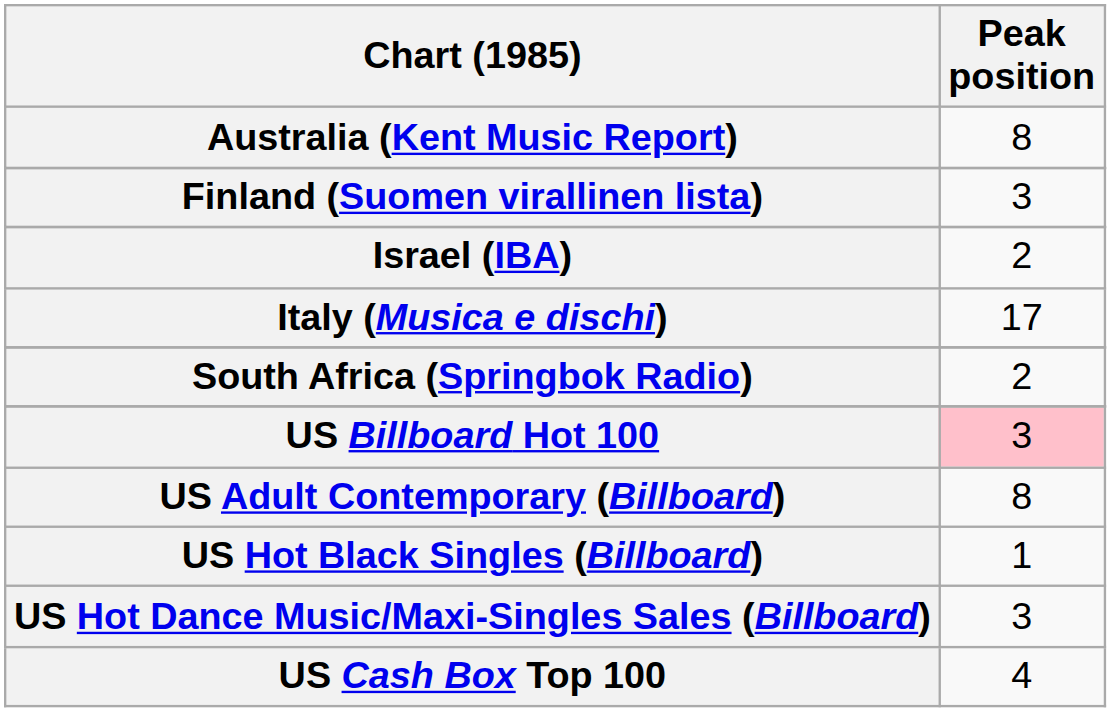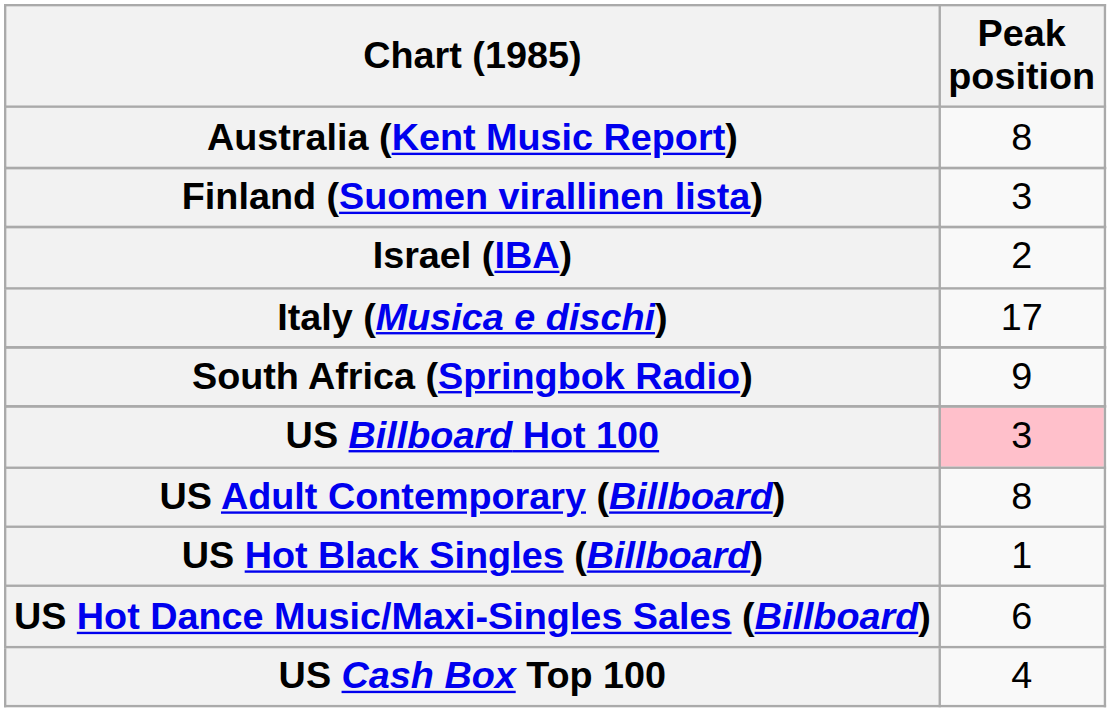 <table class="wikitable sortable plainrowheaders" style="text-align:center">
 <tr>
 <th scope="col">Chart (1985)</th>
 <th scope="col">Peak<br>position</th>
 </tr>
 <tr>
 <th scope="row">Australia (<a href='#'>Kent Music Report</a>)</th>
 <td>8</td>
 </tr>
 <tr>
 </tr>
 <tr>
 </tr>
 <tr>
 </tr>
 <tr>
 </tr>
 <tr>
 <th scope="row">Finland (<a href='#'>Suomen virallinen lista</a>)</th>
 <td>3</td>
 </tr>
 <tr>
 </tr>
 <tr>
 </tr>
 <tr>
 </tr>
 <tr>
 <th scope="row">Israel (<a href='#'>IBA</a>)</th>
 <td>2</td>
 </tr>
 <tr>
 <th scope="row">Italy (<em><a href='#'>Musica e dischi</a></em>)</th>
 <td>17</td>
 </tr>
 <tr>
 </tr>
 <tr>
 </tr>
 <tr>
 </tr>
 <tr>
 <th scope="row">South Africa (<a href='#'>Springbok Radio</a>)</th>
-<td>2</td>
+<td>9</td>
 </tr>
 <tr>
 </tr>
 <tr>
 </tr>
 <tr>
 </tr>
 <tr>
 <th scope="row">US <a href='#'><em>Billboard</em> Hot 100</a></th>
 <td style="background: pink;">3</td>
 </tr>
 <tr>
 <th scope="row">US <a href='#'>Adult Contemporary</a> (<a href='#'><em>Billboard</em></a>)</th>
 <td>8</td>
 </tr>
 <tr>
 <th scope="row">US <a href='#'>Hot Black Singles</a> (<a href='#'><em>Billboard</em></a>)</th>
 <td>1</td>
 </tr>
 <tr>
 <th scope="row">US <a href='#'>Hot Dance Music/Maxi-Singles Sales</a> (<a href='#'><em>Billboard</em></a>)</th>
-<td>3</td>
+<td>6</td>
 </tr>
 <tr>
 <th scope="row">US <a href='#'><em>Cash Box</em></a> Top 100</th>
 <td>4</td>
 </tr>
 </table>
